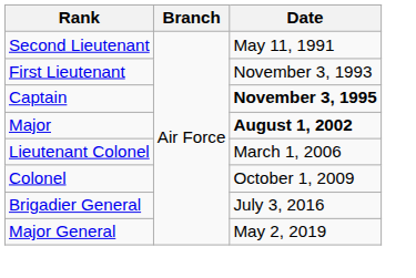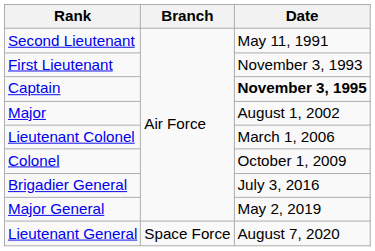 <table class="wikitable">
 <tr>
 <th>Rank</th>
 <th>Branch</th>
 <th>Date</th>
 </tr>
 <tr>
 <td> <a href='#'>Second Lieutenant</a></td>
 <td rowspan=8>Air Force</td>
 <td>May 11, 1991</td>
 </tr>
 <tr>
 <td> <a href='#'>First Lieutenant</a></td>
 <td>November 3, 1993</td>
 </tr>
 <tr>
 <td> <a href='#'>Captain</a></td>
 <td><strong>November 3, 1995</strong></td>
 </tr>
 <tr>
 <td> <a href='#'>Major</a></td>
-<td><strong>August 1, 2002</strong></td>
+<td>August 1, 2002</td>
 </tr>
 <tr>
 <td> <a href='#'>Lieutenant Colonel</a></td>
 <td>March 1, 2006</td>
 </tr>
 <tr>
 <td> <a href='#'>Colonel</a></td>
 <td>October 1, 2009</td>
 </tr>
 <tr>
 <td> <a href='#'>Brigadier General</a></td>
 <td>July 3, 2016</td>
 </tr>
 <tr>
 <td> <a href='#'>Major General</a></td>
 <td>May 2, 2019</td>
 </tr>
+<tr>
+<td> <a href='#'>Lieutenant General</a></td>
+<td>Space Force</td>
+<td>August 7, 2020</td>
+</tr>
 </table>
